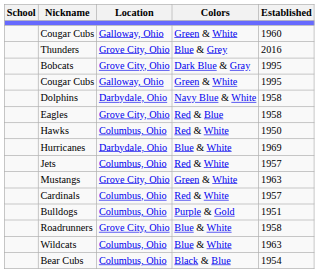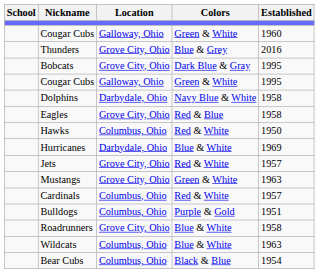 <table class="wikitable sortable">
 <tr>
 <th>School</th>
 <th>Nickname</th>
 <th>Location</th>
 <th>Colors</th>
 <th>Established</th>
 </tr>
 <tr>
 <th colspan="7" style="background:#676AFE;"></th>
 </tr>
 <tr>
 <td></td>
 <td>Cougar Cubs</td>
 <td><a href='#'>Galloway, Ohio</a></td>
 <td>  <a href='#'>Green</a> & <a href='#'>White</a></td>
 <td>1960</td>
 </tr>
 <tr>
 <td></td>
 <td>Thunders</td>
 <td><a href='#'>Grove City, Ohio</a></td>
 <td>  <a href='#'>Blue</a> & <a href='#'>Grey</a></td>
 <td>2016</td>
 </tr>
 <tr>
 <td></td>
 <td>Bobcats</td>
 <td><a href='#'>Grove City, Ohio</a></td>
 <td>  <a href='#'>Dark Blue</a> & <a href='#'>Gray</a></td>
 <td>1995</td>
 </tr>
 <tr>
 <td></td>
 <td>Cougar Cubs</td>
 <td><a href='#'>Galloway, Ohio</a></td>
 <td>  <a href='#'>Green</a> & <a href='#'>White</a></td>
 <td>1995</td>
 </tr>
 <tr>
 <td></td>
 <td>Dolphins</td>
 <td><a href='#'>Darbydale, Ohio</a></td>
 <td>  <a href='#'>Navy Blue</a> & <a href='#'>White</a></td>
 <td>1958</td>
 </tr>
 <tr>
 <td></td>
 <td>Eagles</td>
 <td><a href='#'>Grove City, Ohio</a></td>
 <td>  <a href='#'>Red</a> & <a href='#'>Blue</a></td>
 <td>1958</td>
 </tr>
 <tr>
 <td></td>
 <td>Hawks</td>
 <td><a href='#'>Columbus, Ohio</a></td>
 <td>  <a href='#'>Red</a> & <a href='#'>White</a></td>
 <td>1950</td>
 </tr>
 <tr>
 <td></td>
 <td>Hurricanes</td>
 <td><a href='#'>Darbydale, Ohio</a></td>
 <td>  <a href='#'>Blue</a> & <a href='#'>White</a></td>
 <td>1969</td>
 </tr>
 <tr>
 <td></td>
 <td>Jets</td>
-<td><a href='#'>Columbus, Ohio</a></td>
+<td><a href='#'>Grove City, Ohio</a></td>
 <td>  <a href='#'>Red</a> & <a href='#'>White</a></td>
 <td>1957</td>
 </tr>
 <tr>
 <td></td>
 <td>Mustangs</td>
 <td><a href='#'>Grove City, Ohio</a></td>
 <td>  <a href='#'>Green</a> & <a href='#'>White</a></td>
 <td>1963</td>
 </tr>
 <tr>
 <td></td>
 <td>Cardinals</td>
 <td><a href='#'>Columbus, Ohio</a></td>
 <td>  <a href='#'>Red</a> & <a href='#'>White</a></td>
 <td>1957</td>
 </tr>
 <tr>
 <td></td>
 <td>Bulldogs</td>
 <td><a href='#'>Columbus, Ohio</a></td>
 <td>  <a href='#'>Purple</a> & <a href='#'>Gold</a></td>
 <td>1951</td>
 </tr>
 <tr>
 <td></td>
 <td>Roadrunners</td>
 <td><a href='#'>Grove City, Ohio</a></td>
 <td>  <a href='#'>Blue</a> & <a href='#'>White</a></td>
 <td>1958</td>
 </tr>
 <tr>
 <td></td>
 <td>Wildcats</td>
 <td><a href='#'>Columbus, Ohio</a></td>
 <td>  <a href='#'>Blue</a> & <a href='#'>White</a></td>
 <td>1963</td>
 </tr>
 <tr>
 <td></td>
 <td>Bear Cubs</td>
 <td><a href='#'>Columbus, Ohio</a></td>
 <td>  <a href='#'>Black</a> & <a href='#'>Blue</a></td>
 <td>1954</td>
 </tr>
 </table>
